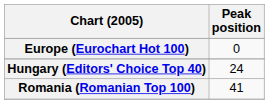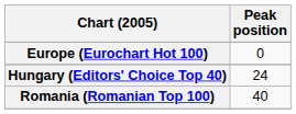 <table class="wikitable sortable plainrowheaders" style="text-align:center">
 <tr>
 <th scope="col">Chart (2005)</th>
 <th scope="col">Peak<br>position</th>
 </tr>
 <tr>
 </tr>
 <tr>
 </tr>
 <tr>
 <th scope="row">Europe (<a href='#'>Eurochart Hot 100</a>)</th>
 <td>0</td>
 </tr>
 <tr>
 </tr>
 <tr>
 <th scope="row">Hungary (<a href='#'>Editors' Choice Top 40</a>)</th>
 <td>24</td>
 </tr>
 <tr>
 <th scope="row">Romania (<a href='#'>Romanian Top 100</a>)</th>
-<td>41</td>
+<td>40</td>
 </tr>
 <tr>
 </tr>
 </table>
